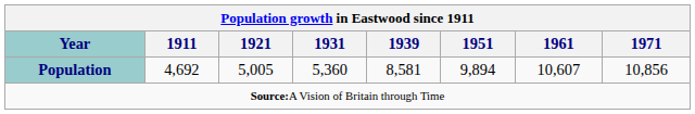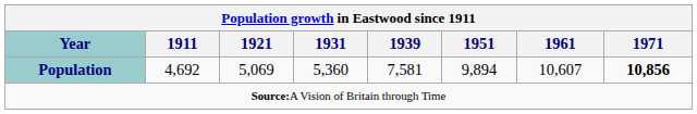 <table class="wikitable" style="font-size:90%;width:50%;border:0px;text-align:center;line-height:120%;">
 <tr>
 <th colspan="20" style="text-align:center;font-size:90%;"><a href='#'>Population growth</a> in Eastwood since 1911</th>
 </tr>
 <tr>
 <th style="background: #99CCCC; color: #000080" height="17">Year</th>
 <th style="color:#000080;">1911</th>
 <th style="color:#000080;">1921</th>
 <th style="color:#000080;">1931</th>
 <th style="color:#000080;">1939</th>
 <th style="color:#000080;">1951</th>
 <th style="color:#000080;">1961</th>
 <th style="color:#000080;">1971</th>
 </tr>
 <tr Align="center">
 <th style="background: #99CCCC; color: #000080" height="17">Population</th>
 <td>4,692</td>
-<td>5,005</td>
+<td>5,069</td>
 <td>5,360</td>
-<td>8,581</td>
+<td>7,581</td>
 <td>9,894</td>
 <td>10,607</td>
-<td>10,856</td>
+<td><strong>10,856</strong></td>
 </tr>
 <tr>
 <td colspan="20" style="text-align:center;font-size:90%;"><small><strong>Source:</strong>A Vision of Britain through Time</small></td>
 </tr>
 </table>
